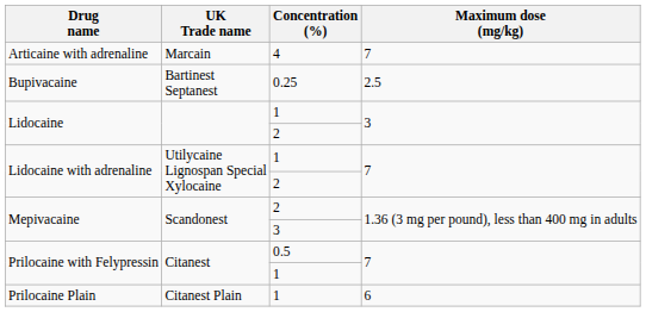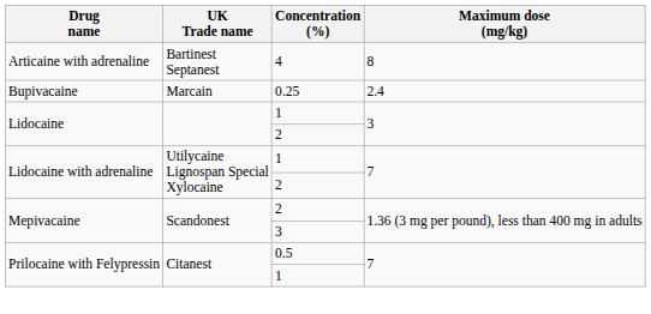 <table class="wikitable">
 <tr>
 <th>Drug<br>name</th>
 <th>UK<br>Trade name</th>
 <th>Concentration<br>(%)</th>
 <th>Maximum dose<br>(mg/kg)</th>
 </tr>
 <tr>
 <td>Articaine with adrenaline</td>
-<td>Marcain</td>
+<td>Bartinest<br>Septanest</td>
 <td>4</td>
-<td>7</td>
+<td>8</td>
 </tr>
 <tr>
 <td>Bupivacaine</td>
-<td>Bartinest<br>Septanest</td>
+<td>Marcain</td>
 <td>0.25</td>
-<td>2.5</td>
+<td>2.4</td>
 </tr>
 <tr>
 <td rowspan="2">Lidocaine</td>
 <td rowspan="2"></td>
 <td>1</td>
 <td rowspan="2">3</td>
 </tr>
 <tr>
 <td>2</td>
 </tr>
 <tr>
 <td rowspan="2">Lidocaine with adrenaline</td>
 <td rowspan="2">Utilycaine<br>Lignospan Special<br>Xylocaine</td>
 <td>1</td>
 <td rowspan="2">7</td>
 </tr>
 <tr>
 <td>2</td>
 </tr>
 <tr>
 <td rowspan="2">Mepivacaine</td>
 <td rowspan="2">Scandonest</td>
 <td>2</td>
 <td rowspan="2">1.36 (3 mg per pound), less than 400 mg in adults</td>
 </tr>
 <tr>
 <td>3</td>
 </tr>
 <tr>
 <td rowspan="2">Prilocaine with Felypressin</td>
 <td rowspan="2">Citanest</td>
 <td>0.5</td>
 <td rowspan="2">7</td>
 </tr>
 <tr>
 <td>1</td>
 </tr>
-<tr>
-<td>Prilocaine Plain</td>
-<td>Citanest Plain</td>
-<td>1</td>
-<td>6</td>
-</tr>
 </table>
